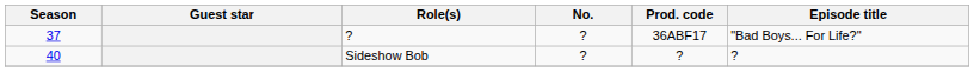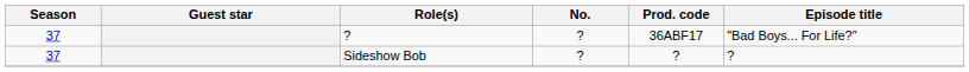 <table class="sortable wikitable plainrowheaders" style="width: 75%">
 <tr>
 <th scope="col" style="width:10%;">Season</th>
 <th scope="col" style="width:25%;">Guest star</th>
 <th scope="col" style="width:20%;">Role(s)</th>
 <th scope="col" style="width:10%;">No.</th>
 <th scope="col" style="width:10%;" class="unsortable">Prod. code</th>
 <th scope="col" style="width:25%;" class="unsortable">Episode title</th>
 </tr>
 <tr>
 <td style="background:#00000; text-align:center;"><a href='#'>37</a></td>
 <th scope="row"></th>
 <td>?</td>
 <td align=center>?</td>
 <td align=center>36ABF17</td>
 <td>"Bad Boys... For Life?"</td>
 </tr>
 <tr>
-<td style="background:#00000; text-align:center;"><a href='#'>40</a></td>
+<td style="background:#00000; text-align:center;"><a href='#'>37</a></td>
 <th scope="row"></th>
 <td>Sideshow Bob</td>
 <td align=center>?</td>
 <td align=center>?</td>
 <td>?</td>
 </tr>
 <tr>
 </tr>
 </table>
